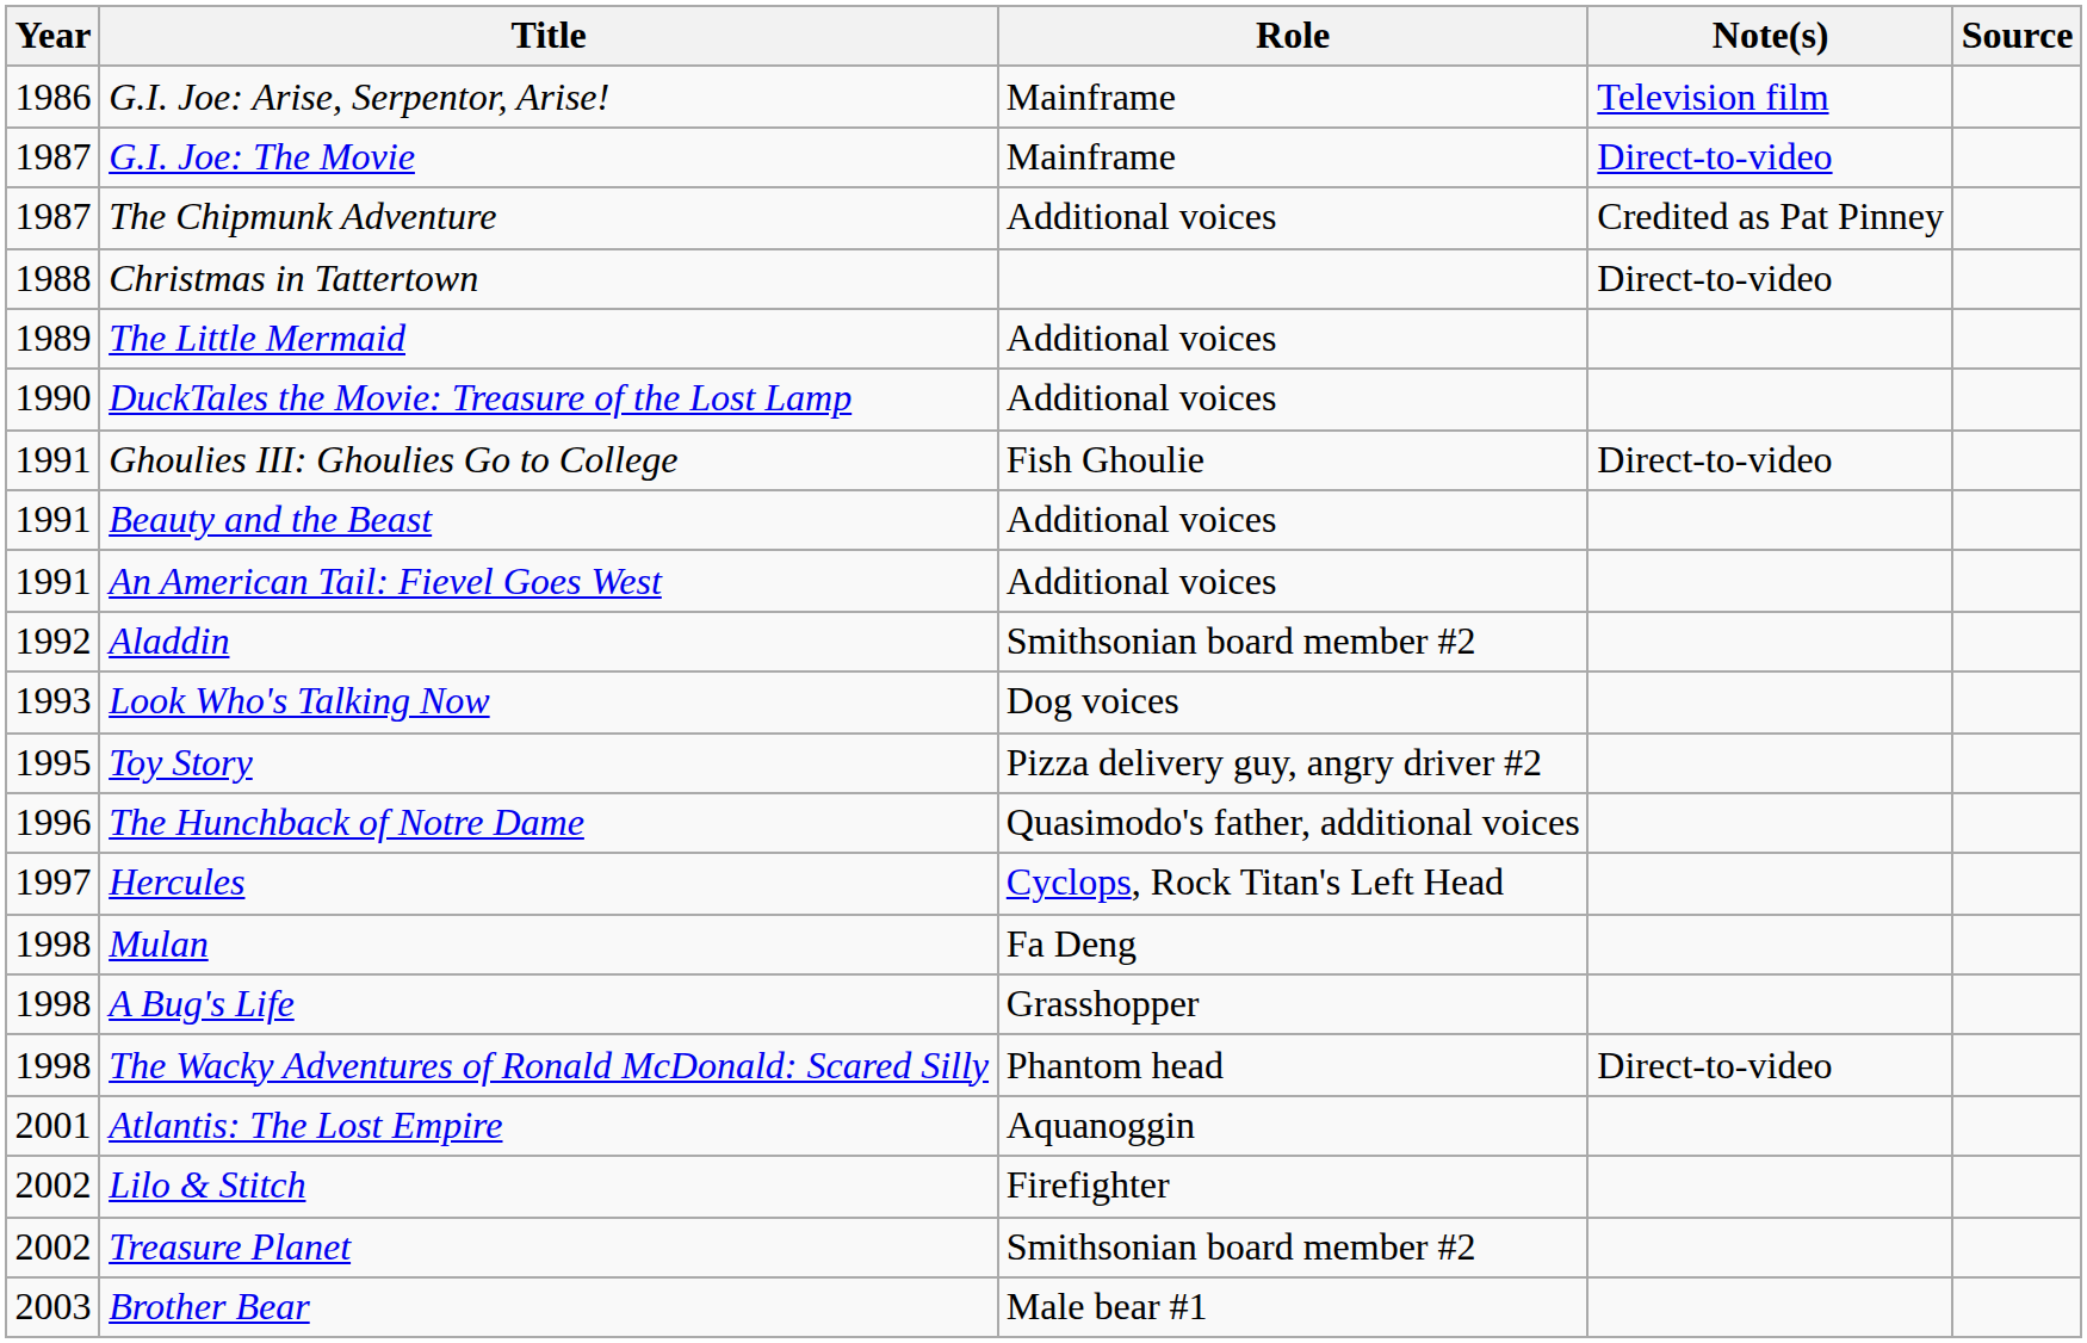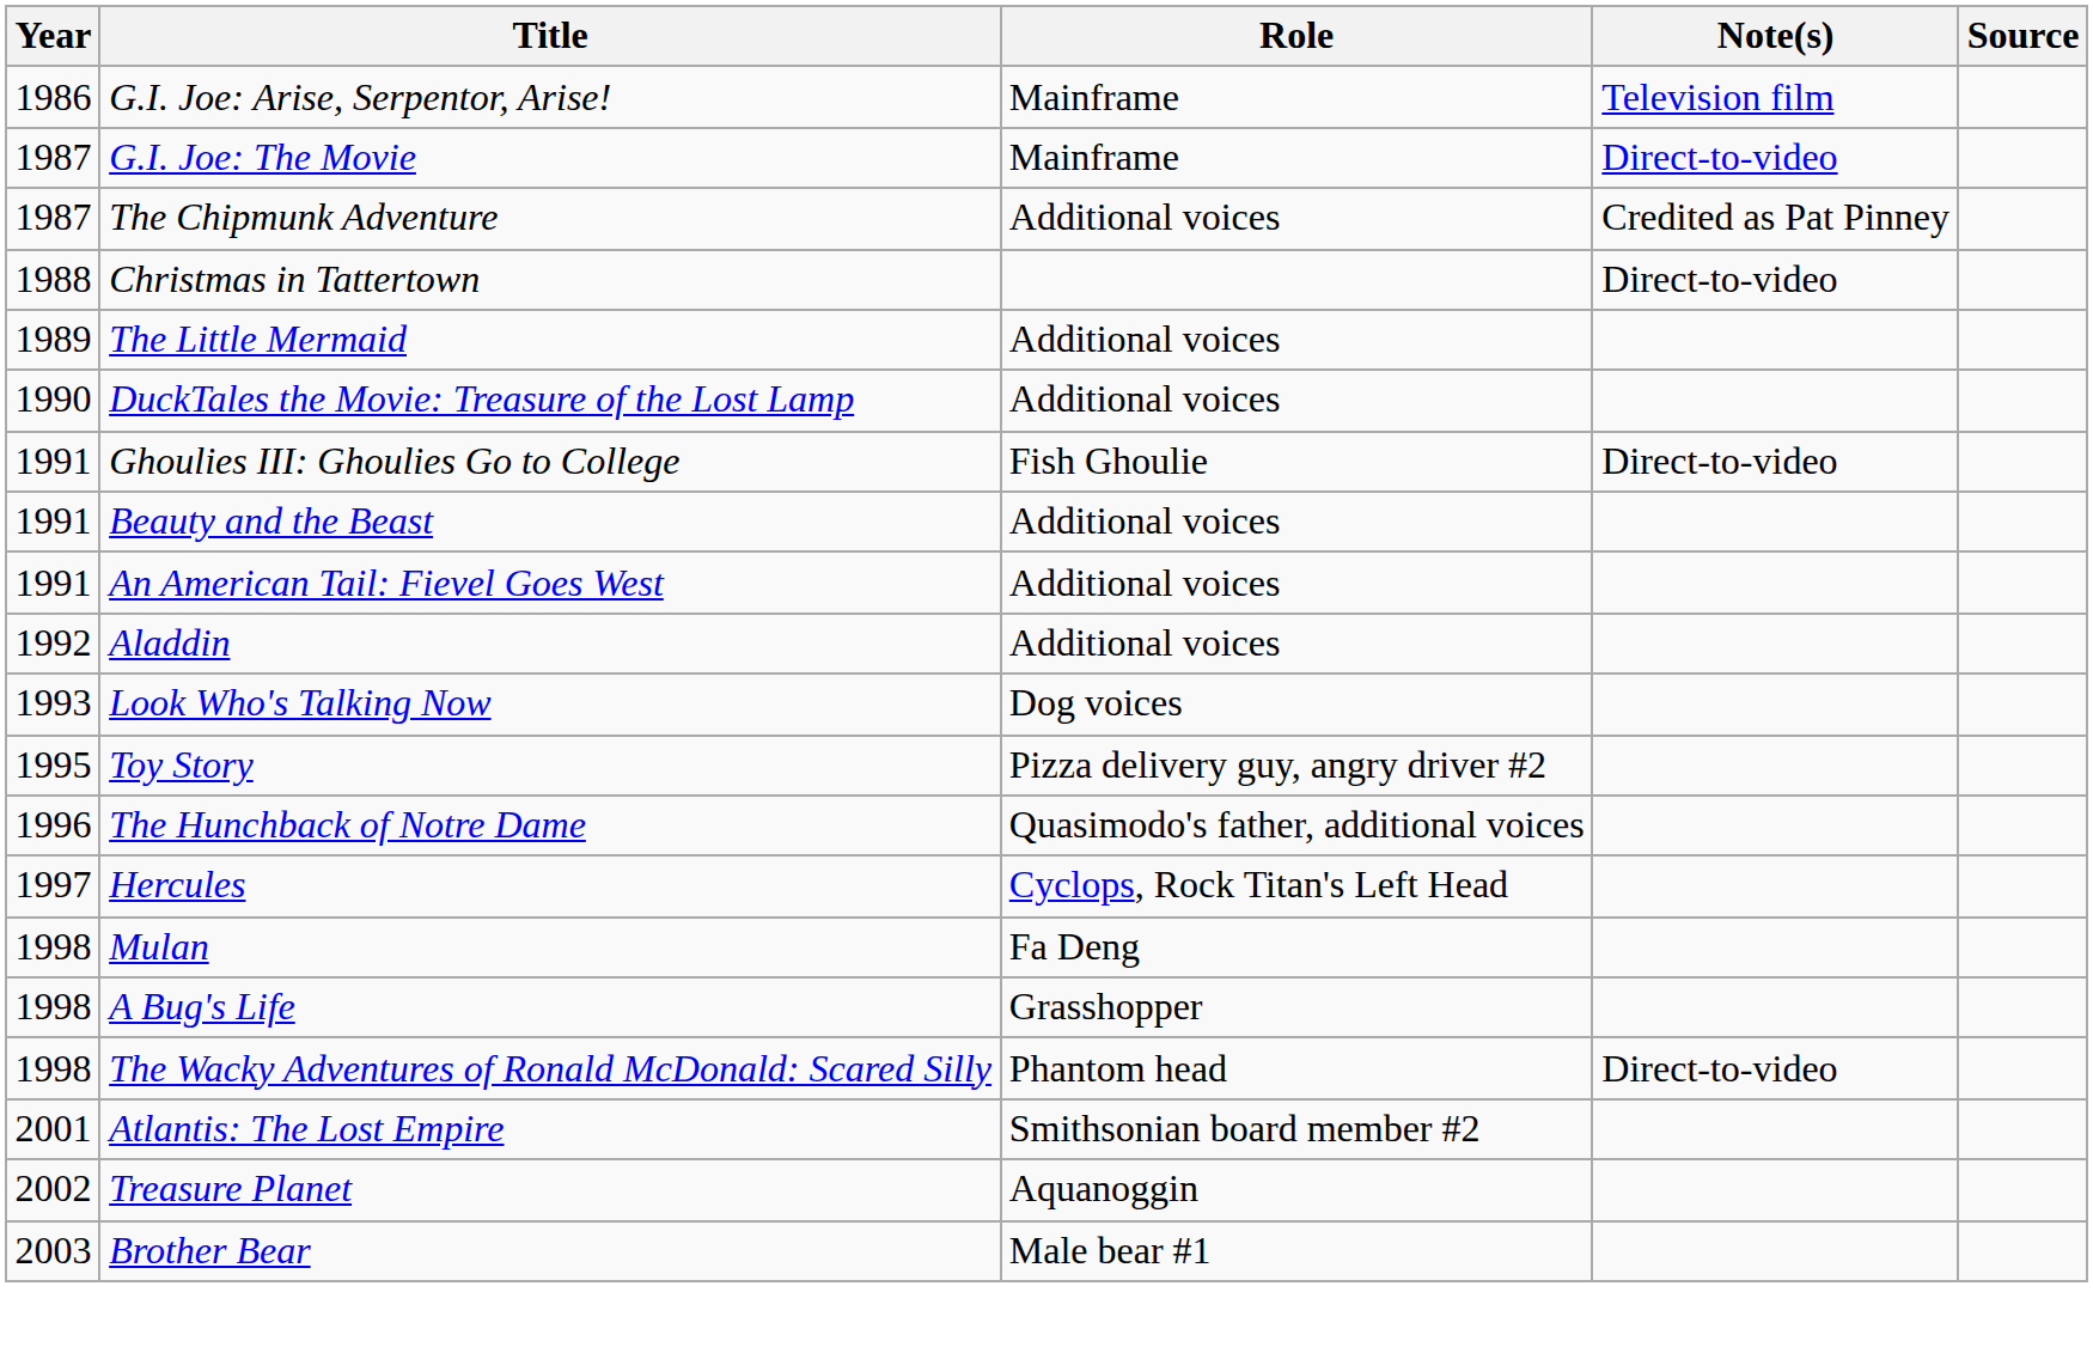 <table class="wikitable sortable">
 <tr style="background:#b0c4de; text-align:center;">
 <th>Year</th>
 <th>Title</th>
 <th>Role</th>
 <th class= "unsortable">Note(s)</th>
 <th>Source</th>
 </tr>
 <tr>
 <td>1986</td>
 <td><em>G.I. Joe: Arise, Serpentor, Arise!</em></td>
 <td>Mainframe</td>
 <td><a href='#'>Television film</a></td>
 <td></td>
 </tr>
 <tr>
 <td>1987</td>
 <td><em><a href='#'>G.I. Joe: The Movie</a></em></td>
 <td>Mainframe</td>
 <td><a href='#'>Direct-to-video</a></td>
 <td></td>
 </tr>
 <tr>
 <td>1987</td>
 <td><em>The Chipmunk Adventure</em></td>
 <td>Additional voices</td>
 <td>Credited as Pat Pinney</td>
 <td></td>
 </tr>
 <tr>
 <td>1988</td>
 <td><em>Christmas in Tattertown</em></td>
 <td></td>
 <td>Direct-to-video</td>
 <td></td>
 </tr>
 <tr>
 <td>1989</td>
 <td><em><a href='#'>The Little Mermaid</a></em></td>
 <td>Additional voices</td>
 <td></td>
 <td></td>
 </tr>
 <tr>
 <td>1990</td>
 <td><em><a href='#'>DuckTales the Movie: Treasure of the Lost Lamp</a></em></td>
 <td>Additional voices</td>
 <td></td>
 <td></td>
 </tr>
 <tr>
 <td>1991</td>
 <td><em>Ghoulies III: Ghoulies Go to College</em></td>
 <td>Fish Ghoulie</td>
 <td>Direct-to-video</td>
 <td></td>
 </tr>
 <tr>
 <td>1991</td>
 <td><em><a href='#'>Beauty and the Beast</a></em></td>
 <td>Additional voices</td>
 <td></td>
 <td></td>
 </tr>
 <tr>
 <td>1991</td>
 <td><em><a href='#'>An American Tail: Fievel Goes West</a></em></td>
 <td>Additional voices</td>
 <td></td>
 <td></td>
 </tr>
 <tr>
 <td>1992</td>
 <td><em><a href='#'>Aladdin</a></em></td>
-<td>Smithsonian board member #2</td>
+<td>Additional voices</td>
 <td></td>
 <td></td>
 </tr>
 <tr>
 <td>1993</td>
 <td><em><a href='#'>Look Who's Talking Now</a></em></td>
 <td>Dog voices</td>
 <td></td>
 <td></td>
 </tr>
 <tr>
 <td>1995</td>
 <td><em><a href='#'>Toy Story</a></em></td>
 <td>Pizza delivery guy, angry driver #2</td>
 <td></td>
 <td></td>
 </tr>
 <tr>
 <td>1996</td>
 <td><em><a href='#'>The Hunchback of Notre Dame</a></em></td>
 <td>Quasimodo's father, additional voices</td>
 <td></td>
 <td></td>
 </tr>
 <tr>
 <td>1997</td>
 <td><em><a href='#'>Hercules</a></em></td>
 <td><a href='#'>Cyclops</a>, Rock Titan's Left Head</td>
 <td></td>
 <td></td>
 </tr>
 <tr>
 <td>1998</td>
 <td><em><a href='#'>Mulan</a></em></td>
 <td>Fa Deng</td>
 <td></td>
 <td></td>
 </tr>
 <tr>
 <td>1998</td>
 <td><em><a href='#'>A Bug's Life</a></em></td>
 <td>Grasshopper</td>
 <td></td>
 <td></td>
 </tr>
 <tr>
 <td>1998</td>
 <td><em><a href='#'>The Wacky Adventures of Ronald McDonald: Scared Silly</a></em></td>
 <td>Phantom head</td>
 <td>Direct-to-video</td>
 <td></td>
 </tr>
 <tr>
 <td>2001</td>
 <td><em><a href='#'>Atlantis: The Lost Empire</a></em></td>
-<td>Aquanoggin</td>
-<td></td>
-<td></td>
-</tr>
-<tr>
-<td>2002</td>
-<td><em><a href='#'>Lilo & Stitch</a></em></td>
-<td>Firefighter</td>
+<td>Smithsonian board member #2</td>
 <td></td>
 <td></td>
 </tr>
 <tr>
 <td>2002</td>
 <td><em><a href='#'>Treasure Planet</a></em></td>
-<td>Smithsonian board member #2</td>
+<td>Aquanoggin</td>
 <td></td>
 <td></td>
 </tr>
 <tr>
 <td>2003</td>
 <td><em><a href='#'>Brother Bear</a></em></td>
 <td>Male bear #1</td>
 <td></td>
 <td></td>
 </tr>
 </table>
